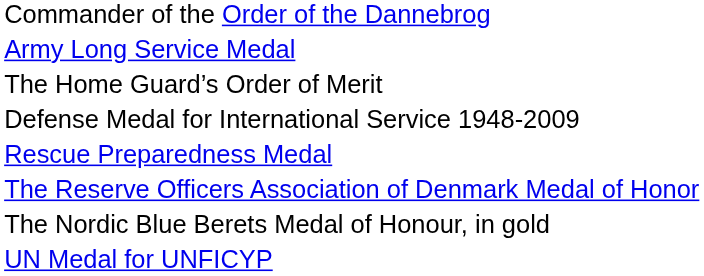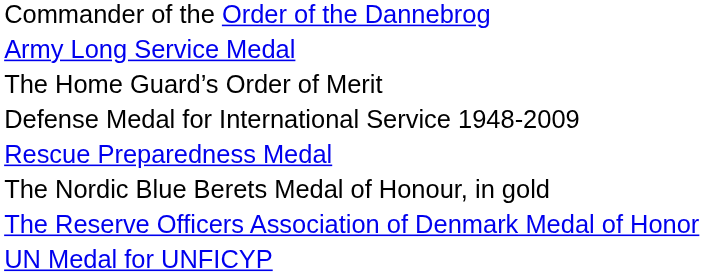 <table>
 <tr>
 <td></td>
 <td>Commander of the <a href='#'>Order of the Dannebrog</a></td>
 </tr>
 <tr>
 <td></td>
 <td><a href='#'>Army Long Service Medal</a></td>
 </tr>
 <tr>
 <td></td>
 <td>The Home Guard’s Order of Merit</td>
 </tr>
 <tr>
 <td></td>
 <td>Defense Medal for International Service 1948-2009</td>
 </tr>
 <tr>
 <td></td>
 <td><a href='#'>Rescue Preparedness Medal</a></td>
 </tr>
 <tr>
 <td></td>
-<td><a href='#'>The Reserve Officers Association of Denmark Medal of Honor</a></td>
+<td>The Nordic Blue Berets Medal of Honour, in gold</td>
 </tr>
 <tr>
 <td></td>
-<td>The Nordic Blue Berets Medal of Honour, in gold</td>
+<td><a href='#'>The Reserve Officers Association of Denmark Medal of Honor</a></td>
 </tr>
 <tr>
 <td></td>
 <td><a href='#'>UN Medal for UNFICYP</a></td>
 </tr>
 <tr>
 </tr>
 </table>
